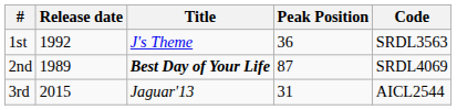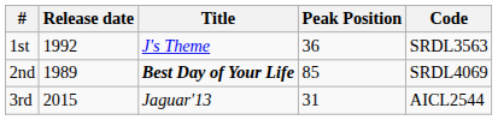 <table class="wikitable">
 <tr>
 <th>#</th>
 <th>Release date</th>
 <th>Title</th>
 <th>Peak Position</th>
 <th>Code</th>
 </tr>
 <tr>
 <td>1st</td>
 <td>1992</td>
 <td><em><a href='#'>J's Theme</a></em></td>
 <td>36</td>
 <td>SRDL3563</td>
 </tr>
 <tr>
 <td>2nd</td>
 <td>1989</td>
 <td><strong><em>Best Day of Your Life</em></strong></td>
-<td>87</td>
+<td>85</td>
 <td>SRDL4069</td>
 </tr>
 <tr>
 <td>3rd</td>
 <td>2015</td>
 <td><em>Jaguar'13</em></td>
 <td>31</td>
 <td>AICL2544</td>
 </tr>
 </table>
